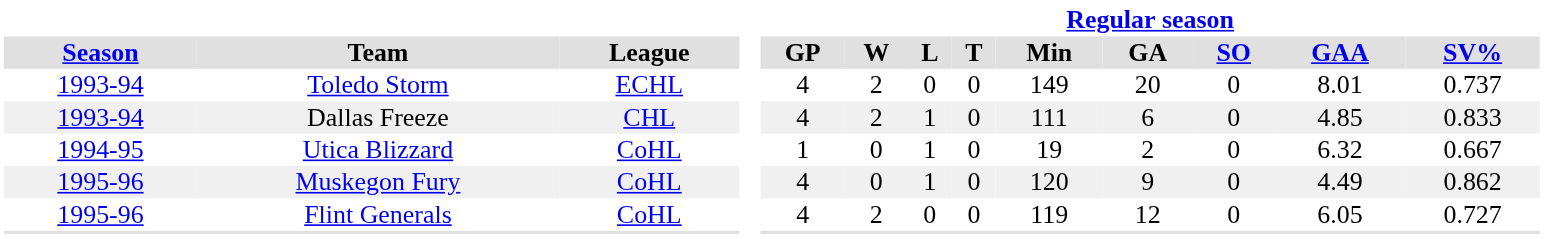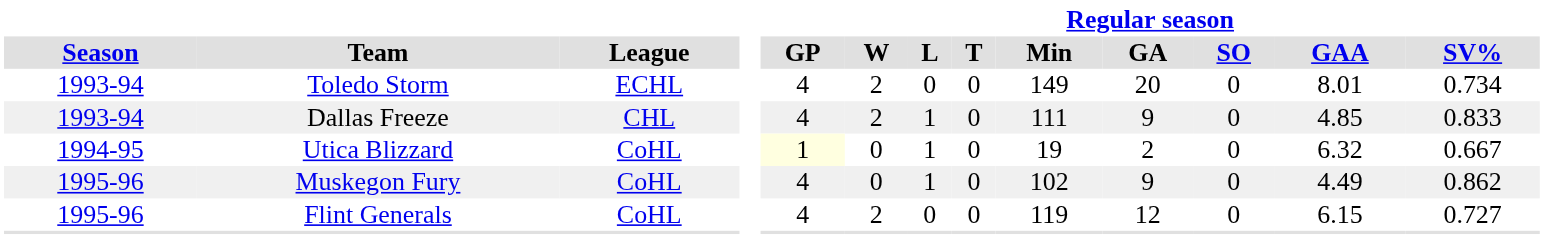 <table border="0" cellpadding="1" cellspacing="0" width="75%" style="text-align:center">
 <tr>
 <th colspan="3" bgcolor="#ffffff"> </th>
 <th rowspan="72" bgcolor="#ffffff"> </th>
 <th colspan="9"><a href='#'>Regular season</a></th>
 </tr>
 <tr bgcolor="#e0e0e0">
 <th><a href='#'>Season</a></th>
 <th>Team</th>
 <th>League</th>
 <th>GP</th>
 <th>W</th>
 <th>L</th>
 <th>T</th>
 <th>Min</th>
 <th>GA</th>
 <th><a href='#'>SO</a></th>
 <th><a href='#'>GAA</a></th>
 <th><a href='#'>SV%</a></th>
 </tr>
 <tr>
 <td><a href='#'>1993-94</a></td>
 <td><a href='#'>Toledo Storm</a></td>
 <td><a href='#'>ECHL</a></td>
 <td>4</td>
 <td>2</td>
 <td>0</td>
 <td>0</td>
 <td>149</td>
 <td>20</td>
 <td>0</td>
 <td>8.01</td>
-<td>0.737</td>
+<td>0.734</td>
 </tr>
 <tr bgcolor="#f0f0f0">
 <td><a href='#'>1993-94</a></td>
 <td>Dallas Freeze</td>
 <td><a href='#'>CHL</a></td>
 <td>4</td>
 <td>2</td>
 <td>1</td>
 <td>0</td>
 <td>111</td>
-<td>6</td>
+<td>9</td>
 <td>0</td>
 <td>4.85</td>
 <td>0.833</td>
 </tr>
 <tr>
 <td><a href='#'>1994-95</a></td>
 <td><a href='#'>Utica Blizzard</a></td>
 <td><a href='#'> CoHL</a></td>
-<td>1</td>
+<td style="background: lightyellow;">1</td>
 <td>0</td>
 <td>1</td>
 <td>0</td>
 <td>19</td>
 <td>2</td>
 <td>0</td>
 <td>6.32</td>
 <td>0.667</td>
 </tr>
 <tr bgcolor="#f0f0f0">
 <td><a href='#'>1995-96</a></td>
 <td><a href='#'>Muskegon Fury</a></td>
 <td><a href='#'>CoHL</a></td>
 <td>4</td>
 <td>0</td>
 <td>1</td>
 <td>0</td>
-<td>120</td>
+<td>102</td>
 <td>9</td>
 <td>0</td>
 <td>4.49</td>
 <td>0.862</td>
 </tr>
 <tr>
 <td><a href='#'>1995-96</a></td>
 <td><a href='#'>Flint Generals</a></td>
 <td><a href='#'>CoHL</a></td>
 <td>4</td>
 <td>2</td>
 <td>0</td>
 <td>0</td>
 <td>119</td>
 <td>12</td>
 <td>0</td>
-<td>6.05</td>
+<td>6.15</td>
 <td>0.727</td>
 </tr>
 <tr bgcolor="#e0e0e0">
 <th colspan="3"></th>
 <th></th>
 <th></th>
 <th></th>
 <th></th>
 <th></th>
 <th></th>
 <th></th>
 <th></th>
 <th></th>
 </tr>
 </table>
